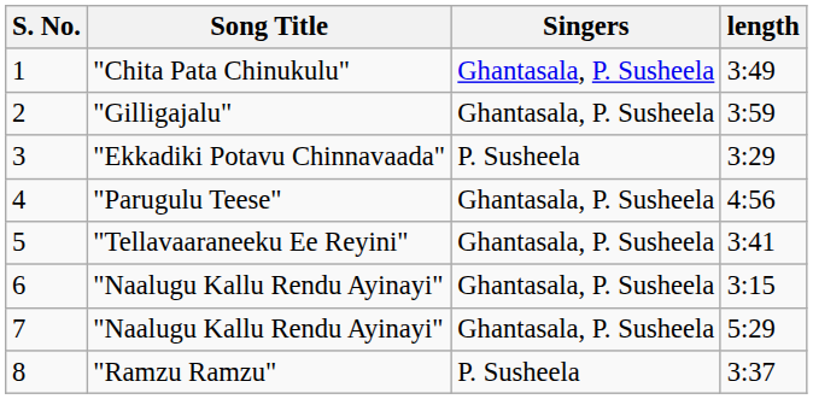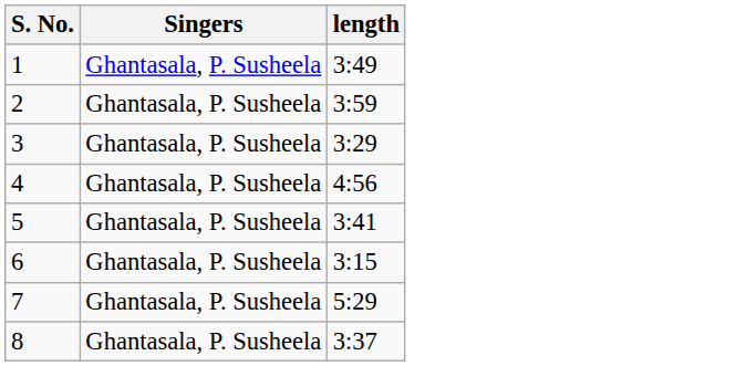 <table class="wikitable">
 <tr>
 <th>S. No.</th>
-<th>Song Title</th>
 <th>Singers</th>
 <th>length</th>
 </tr>
 <tr>
 <td>1</td>
-<td>"Chita Pata Chinukulu"</td>
 <td><a href='#'>Ghantasala</a>, <a href='#'>P. Susheela</a></td>
 <td>3:49</td>
 </tr>
 <tr>
 <td>2</td>
-<td>"Gilligajalu"</td>
 <td>Ghantasala, P. Susheela</td>
 <td>3:59</td>
 </tr>
 <tr>
 <td>3</td>
-<td>"Ekkadiki Potavu Chinnavaada"</td>
-<td>P. Susheela</td>
+<td>Ghantasala, P. Susheela</td>
 <td>3:29</td>
 </tr>
 <tr>
 <td>4</td>
-<td>"Parugulu Teese"</td>
 <td>Ghantasala, P. Susheela</td>
 <td>4:56</td>
 </tr>
 <tr>
 <td>5</td>
-<td>"Tellavaaraneeku Ee Reyini"</td>
 <td>Ghantasala, P. Susheela</td>
 <td>3:41</td>
 </tr>
 <tr>
 <td>6</td>
-<td>"Naalugu Kallu Rendu Ayinayi"</td>
 <td>Ghantasala, P. Susheela</td>
 <td>3:15</td>
 </tr>
 <tr>
 <td>7</td>
-<td>"Naalugu Kallu Rendu Ayinayi"</td>
 <td>Ghantasala, P. Susheela</td>
 <td>5:29</td>
 </tr>
 <tr>
 <td>8</td>
-<td>"Ramzu Ramzu"</td>
-<td>P. Susheela</td>
+<td>Ghantasala, P. Susheela</td>
 <td>3:37</td>
 </tr>
 </table>
